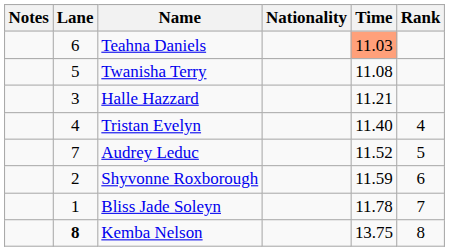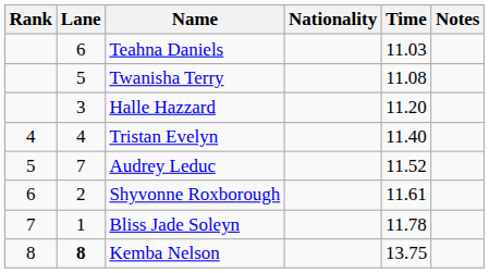 <table class="wikitable sortable" style="text-align:center">
 <tr>
-<th>Notes</th>
+<th>Rank</th>
 <th>Lane</th>
 <th>Name</th>
 <th>Nationality</th>
 <th>Time</th>
-<th>Rank</th>
+<th>Notes</th>
 </tr>
 <tr>
 <td></td>
 <td>6</td>
 <td align=left><a href='#'>Teahna Daniels</a></td>
 <td align=left></td>
-<td style="background: lightsalmon;">11.03</td>
+<td>11.03</td>
 <td></td>
 </tr>
 <tr>
 <td></td>
 <td>5</td>
 <td align=left><a href='#'>Twanisha Terry</a></td>
 <td align=left></td>
 <td>11.08</td>
 <td></td>
 </tr>
 <tr>
 <td></td>
 <td>3</td>
 <td align=left><a href='#'>Halle Hazzard</a></td>
 <td align=left></td>
-<td>11.21</td>
+<td>11.20</td>
 <td></td>
 </tr>
 <tr>
-<td></td>
+<td>4</td>
 <td>4</td>
 <td align=left><a href='#'>Tristan Evelyn</a></td>
 <td align=left></td>
 <td>11.40</td>
-<td>4</td>
+<td></td>
 </tr>
 <tr>
-<td></td>
+<td>5</td>
 <td>7</td>
 <td align=left><a href='#'>Audrey Leduc</a></td>
 <td align=left></td>
 <td>11.52</td>
-<td>5</td>
+<td></td>
 </tr>
 <tr>
-<td></td>
+<td>6</td>
 <td>2</td>
 <td align=left><a href='#'>Shyvonne Roxborough</a></td>
 <td align=left></td>
-<td>11.59</td>
-<td>6</td>
+<td>11.61</td>
+<td></td>
 </tr>
 <tr>
-<td></td>
+<td>7</td>
 <td>1</td>
 <td align=left><a href='#'>Bliss Jade Soleyn</a></td>
 <td align=left></td>
 <td>11.78</td>
-<td>7</td>
+<td></td>
 </tr>
 <tr>
-<td></td>
+<td>8</td>
 <td><strong>8</strong></td>
 <td align=left><a href='#'>Kemba Nelson</a></td>
 <td align=left></td>
 <td>13.75</td>
-<td>8</td>
+<td></td>
 </tr>
 </table>
